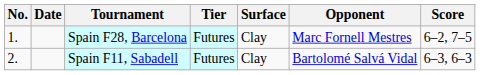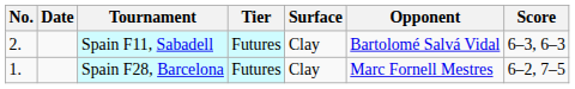 <table class="sortable wikitable">
 <tr>
 <th>No.</th>
 <th>Date</th>
 <th>Tournament</th>
 <th>Tier</th>
 <th>Surface</th>
 <th>Opponent</th>
 <th class="unsortable">Score</th>
 </tr>
 <tr>
+<td>2.</td>
+<td></td>
+<td style=background:#cffcff>Spain F11, <a href='#'>Sabadell</a></td>
+<td style=background:#cffcff>Futures</td>
+<td>Clay</td>
+<td> <a href='#'>Bartolomé Salvá Vidal</a></td>
+<td>6–3, 6–3</td>
+</tr>
+<tr>
 <td>1.</td>
 <td></td>
 <td style=background:#cffcff>Spain F28, <a href='#'>Barcelona</a></td>
 <td style=background:#cffcff>Futures</td>
 <td>Clay</td>
 <td> <a href='#'>Marc Fornell Mestres</a></td>
 <td>6–2, 7–5</td>
 </tr>
-<tr>
-<td>2.</td>
-<td></td>
-<td style=background:#cffcff>Spain F11, <a href='#'>Sabadell</a></td>
-<td style=background:#cffcff>Futures</td>
-<td>Clay</td>
-<td> <a href='#'>Bartolomé Salvá Vidal</a></td>
-<td>6–3, 6–3</td>
-</tr>
 </table>
